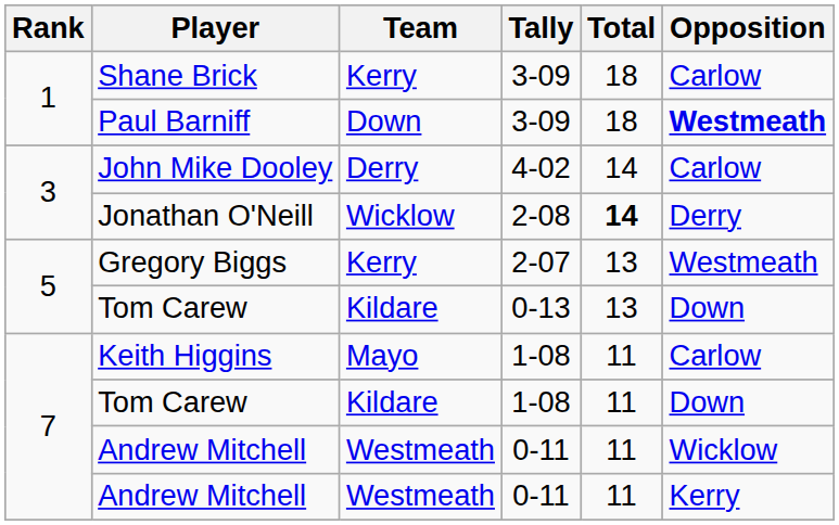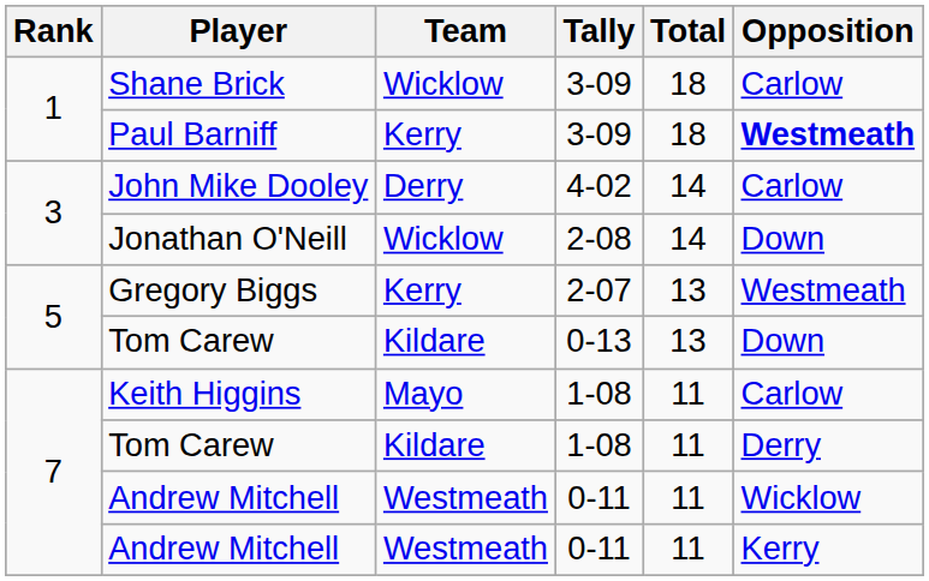 <table class="wikitable">
 <tr>
 <th>Rank</th>
 <th>Player</th>
 <th>Team</th>
 <th>Tally</th>
 <th>Total</th>
 <th>Opposition</th>
 </tr>
 <tr>
 <td rowspan=2 align=center>1</td>
 <td><a href='#'>Shane Brick</a></td>
-<td><a href='#'>Kerry</a></td>
+<td><a href='#'>Wicklow</a></td>
 <td align=center>3-09</td>
 <td align=center>18</td>
 <td><a href='#'>Carlow</a></td>
 </tr>
 <tr>
 <td><a href='#'>Paul Barniff</a></td>
-<td><a href='#'>Down</a></td>
+<td><a href='#'>Kerry</a></td>
 <td align=center>3-09</td>
 <td align=center>18</td>
 <td><strong><a href='#'>Westmeath</a></strong></td>
 </tr>
 <tr>
 <td rowspan=2 align=center>3</td>
 <td><a href='#'>John Mike Dooley</a></td>
 <td><a href='#'>Derry</a></td>
 <td align=center>4-02</td>
 <td align=center>14</td>
 <td><a href='#'>Carlow</a></td>
 </tr>
 <tr>
 <td>Jonathan O'Neill</td>
 <td><a href='#'>Wicklow</a></td>
 <td align=center>2-08</td>
-<td align=center><strong>14</strong></td>
-<td><a href='#'>Derry</a></td>
+<td align=center>14</td>
+<td><a href='#'>Down</a></td>
 </tr>
 <tr>
 <td rowspan=2 align=center>5</td>
 <td>Gregory Biggs</td>
 <td><a href='#'>Kerry</a></td>
 <td align=center>2-07</td>
 <td align=center>13</td>
 <td><a href='#'>Westmeath</a></td>
 </tr>
 <tr>
 <td>Tom Carew</td>
 <td><a href='#'>Kildare</a></td>
 <td align=center>0-13</td>
 <td align=center>13</td>
 <td><a href='#'>Down</a></td>
 </tr>
 <tr>
 <td rowspan=4 align=center>7</td>
 <td><a href='#'>Keith Higgins</a></td>
 <td><a href='#'>Mayo</a></td>
 <td align=center>1-08</td>
 <td align=center>11</td>
 <td><a href='#'>Carlow</a></td>
 </tr>
 <tr>
 <td>Tom Carew</td>
 <td><a href='#'>Kildare</a></td>
 <td align=center>1-08</td>
 <td align=center>11</td>
-<td><a href='#'>Down</a></td>
+<td><a href='#'>Derry</a></td>
 </tr>
 <tr>
 <td><a href='#'>Andrew Mitchell</a></td>
 <td><a href='#'>Westmeath</a></td>
 <td align=center>0-11</td>
 <td align=center>11</td>
 <td><a href='#'>Wicklow</a></td>
 </tr>
 <tr>
 <td><a href='#'>Andrew Mitchell</a></td>
 <td><a href='#'>Westmeath</a></td>
 <td align=center>0-11</td>
 <td align=center>11</td>
 <td><a href='#'>Kerry</a></td>
 </tr>
 </table>
